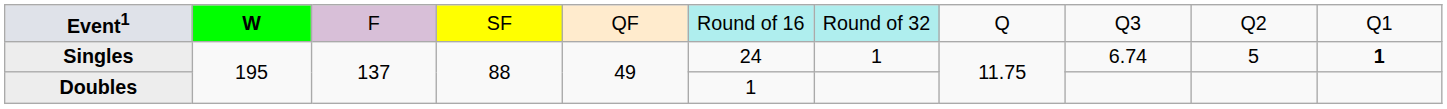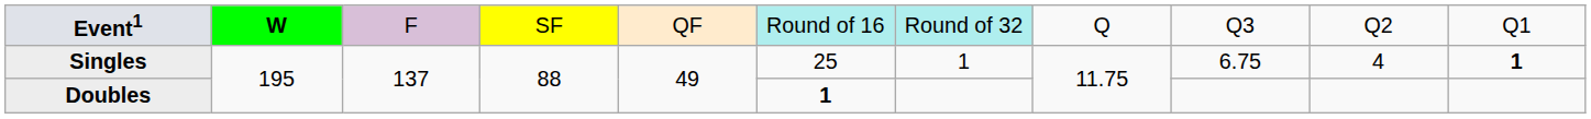 <table class=wikitable style=font-size:90%;text-align:center>
 <tr>
 <td style="width:130px; background:#dfe2e9;"><strong>Event<sup>1</sup></strong></td>
 <td style="width:80px; background:lime;"><strong>W</strong></td>
 <td style="width:85px; background:thistle;">F</td>
 <td style="width:85px; background:#ff0;">SF</td>
 <td style="width:85px; background:#ffebcd;">QF</td>
 <td style="width:85px; background:#afeeee;">Round of 16</td>
 <td style="width:85px; background:#afeeee;">Round of 32</td>
 <td width=85>Q</td>
 <td width=85>Q3</td>
 <td width=85>Q2</td>
 <td width=85>Q1</td>
 </tr>
 <tr>
 <th style="background:#ededed;">Singles</th>
 <td rowspan=2>195</td>
 <td rowspan=2>137</td>
 <td rowspan=2>88</td>
 <td rowspan=2>49</td>
-<td>24</td>
+<td>25</td>
 <td>1</td>
 <td rowspan=2>11.75</td>
-<td>6.74</td>
-<td>5</td>
+<td>6.75</td>
+<td>4</td>
 <td><strong>1</strong></td>
 </tr>
 <tr>
 <th style="background:#ededed;">Doubles</th>
-<td>1</td>
+<td><strong>1</strong></td>
 <td></td>
 <td></td>
 <td></td>
 <td></td>
 </tr>
 </table>
